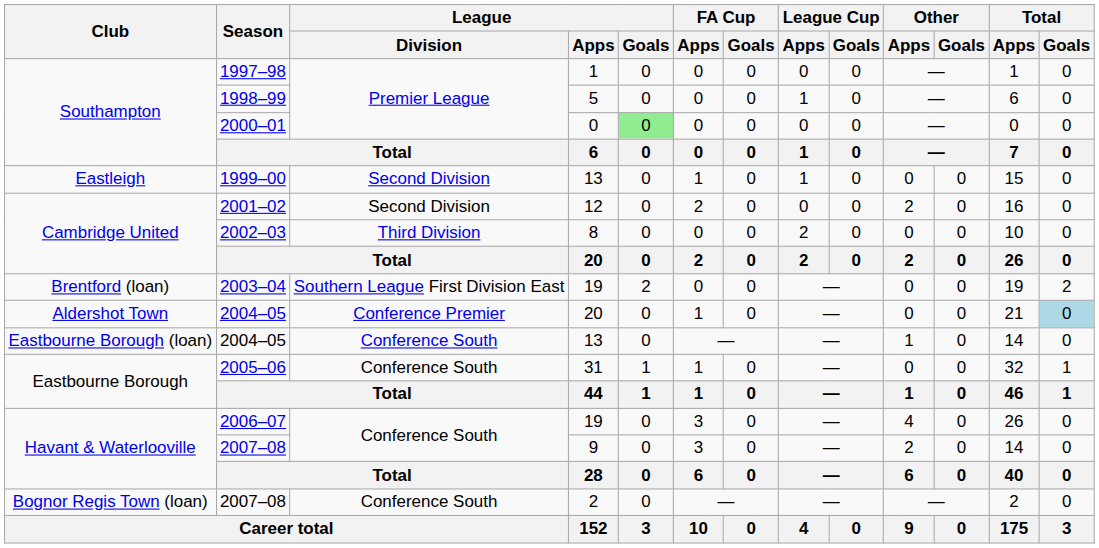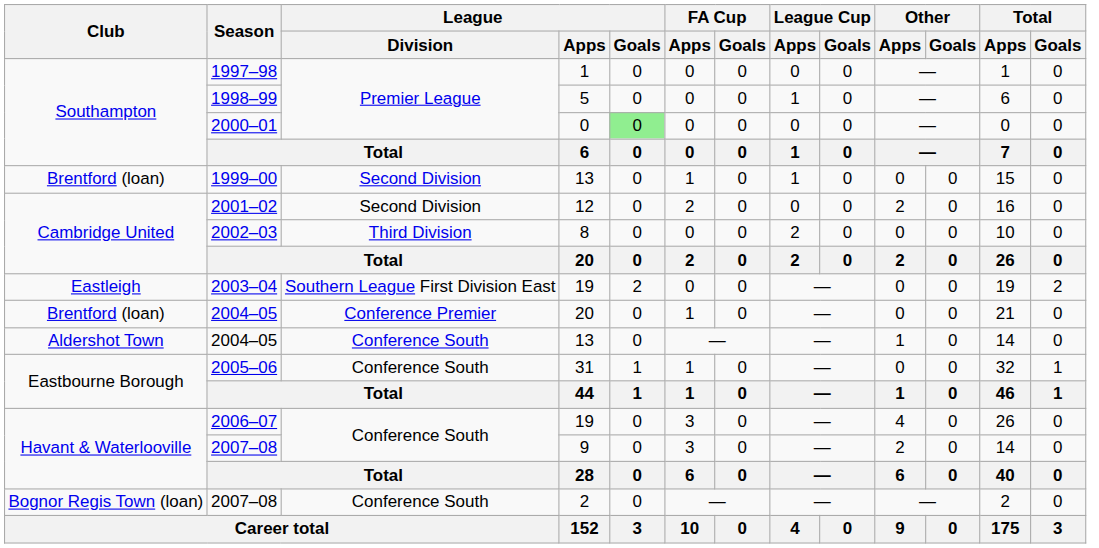 <table class="wikitable" style="text-align: center;">
 <tr>
 <th rowspan="2">Club</th>
 <th rowspan="2">Season</th>
 <th colspan="3">League</th>
 <th colspan="2">FA Cup</th>
 <th colspan="2">League Cup</th>
 <th colspan="2">Other</th>
 <th colspan="2">Total</th>
 </tr>
 <tr>
 <th>Division</th>
 <th>Apps</th>
 <th>Goals</th>
 <th>Apps</th>
 <th>Goals</th>
 <th>Apps</th>
 <th>Goals</th>
 <th>Apps</th>
 <th>Goals</th>
 <th>Apps</th>
 <th>Goals</th>
 </tr>
 <tr>
 <td rowspan="4"><a href='#'>Southampton</a></td>
 <td><a href='#'>1997–98</a></td>
 <td rowspan="3"><a href='#'>Premier League</a></td>
 <td>1</td>
 <td>0</td>
 <td>0</td>
 <td>0</td>
 <td>0</td>
 <td>0</td>
 <td colspan="2">—</td>
 <td>1</td>
 <td>0</td>
 </tr>
 <tr>
 <td><a href='#'>1998–99</a></td>
 <td>5</td>
 <td>0</td>
 <td>0</td>
 <td>0</td>
 <td>1</td>
 <td>0</td>
 <td colspan="2">—</td>
 <td>6</td>
 <td>0</td>
 </tr>
 <tr>
 <td><a href='#'>2000–01</a></td>
 <td>0</td>
 <td style="background: lightgreen;">0</td>
 <td>0</td>
 <td>0</td>
 <td>0</td>
 <td>0</td>
 <td colspan="2">—</td>
 <td>0</td>
 <td>0</td>
 </tr>
 <tr>
 <th colspan="2">Total</th>
 <th>6</th>
 <th>0</th>
 <th>0</th>
 <th>0</th>
 <th>1</th>
 <th>0</th>
 <th colspan="2">—</th>
 <th>7</th>
 <th>0</th>
 </tr>
 <tr>
-<td><a href='#'>Eastleigh</a></td>
+<td><a href='#'>Brentford</a> (loan)</td>
 <td><a href='#'>1999–00</a></td>
 <td><a href='#'>Second Division</a></td>
 <td>13</td>
 <td>0</td>
 <td>1</td>
 <td>0</td>
 <td>1</td>
 <td>0</td>
 <td>0</td>
 <td>0</td>
 <td>15</td>
 <td>0</td>
 </tr>
 <tr>
 <td rowspan="3"><a href='#'>Cambridge United</a></td>
 <td><a href='#'>2001–02</a></td>
 <td>Second Division</td>
 <td>12</td>
 <td>0</td>
 <td>2</td>
 <td>0</td>
 <td>0</td>
 <td>0</td>
 <td>2</td>
 <td>0</td>
 <td>16</td>
 <td>0</td>
 </tr>
 <tr>
 <td><a href='#'>2002–03</a></td>
 <td><a href='#'>Third Division</a></td>
 <td>8</td>
 <td>0</td>
 <td>0</td>
 <td>0</td>
 <td>2</td>
 <td>0</td>
 <td>0</td>
 <td>0</td>
 <td>10</td>
 <td>0</td>
 </tr>
 <tr>
 <th colspan="2">Total</th>
 <th>20</th>
 <th>0</th>
 <th>2</th>
 <th>0</th>
 <th>2</th>
 <th>0</th>
 <th>2</th>
 <th>0</th>
 <th>26</th>
 <th>0</th>
 </tr>
 <tr>
-<td><a href='#'>Brentford</a> (loan)</td>
+<td><a href='#'>Eastleigh</a></td>
 <td><a href='#'>2003–04</a></td>
 <td><a href='#'>Southern League</a> First Division East</td>
 <td>19</td>
 <td>2</td>
 <td>0</td>
 <td>0</td>
 <td colspan="2">—</td>
 <td>0</td>
 <td>0</td>
 <td>19</td>
 <td>2</td>
 </tr>
 <tr>
-<td><a href='#'>Aldershot Town</a></td>
+<td><a href='#'>Brentford</a> (loan)</td>
 <td><a href='#'>2004–05</a></td>
 <td><a href='#'>Conference Premier</a></td>
 <td>20</td>
 <td>0</td>
 <td>1</td>
 <td>0</td>
 <td colspan="2">—</td>
 <td>0</td>
 <td>0</td>
 <td>21</td>
-<td style="background: lightblue;">0</td>
+<td>0</td>
 </tr>
 <tr>
-<td><a href='#'>Eastbourne Borough</a> (loan)</td>
+<td><a href='#'>Aldershot Town</a></td>
 <td>2004–05</td>
 <td><a href='#'>Conference South</a></td>
 <td>13</td>
 <td>0</td>
 <td colspan="2">—</td>
 <td colspan="2">—</td>
 <td>1</td>
 <td>0</td>
 <td>14</td>
 <td>0</td>
 </tr>
 <tr>
 <td rowspan="2">Eastbourne Borough</td>
 <td><a href='#'>2005–06</a></td>
 <td>Conference South</td>
 <td>31</td>
 <td>1</td>
 <td>1</td>
 <td>0</td>
 <td colspan="2">—</td>
 <td>0</td>
 <td>0</td>
 <td>32</td>
 <td>1</td>
 </tr>
 <tr>
 <th colspan="2">Total</th>
 <th>44</th>
 <th>1</th>
 <th>1</th>
 <th>0</th>
 <th colspan="2">—</th>
 <th>1</th>
 <th>0</th>
 <th>46</th>
 <th>1</th>
 </tr>
 <tr>
 <td rowspan="3"><a href='#'>Havant & Waterlooville</a></td>
 <td><a href='#'>2006–07</a></td>
 <td rowspan="2">Conference South</td>
 <td>19</td>
 <td>0</td>
 <td>3</td>
 <td>0</td>
 <td colspan="2">—</td>
 <td>4</td>
 <td>0</td>
 <td>26</td>
 <td>0</td>
 </tr>
 <tr>
 <td><a href='#'>2007–08</a></td>
 <td>9</td>
 <td>0</td>
 <td>3</td>
 <td>0</td>
 <td colspan="2">—</td>
 <td>2</td>
 <td>0</td>
 <td>14</td>
 <td>0</td>
 </tr>
 <tr>
 <th colspan="2">Total</th>
 <th>28</th>
 <th>0</th>
 <th>6</th>
 <th>0</th>
 <th colspan="2">—</th>
 <th>6</th>
 <th>0</th>
 <th>40</th>
 <th>0</th>
 </tr>
 <tr>
 <td><a href='#'>Bognor Regis Town</a> (loan)</td>
 <td>2007–08</td>
 <td>Conference South</td>
 <td>2</td>
 <td>0</td>
 <td colspan="2">—</td>
 <td colspan="2">—</td>
 <td colspan="2">—</td>
 <td>2</td>
 <td>0</td>
 </tr>
 <tr>
 <th colspan="3">Career total</th>
 <th>152</th>
 <th>3</th>
 <th>10</th>
 <th>0</th>
 <th>4</th>
 <th>0</th>
 <th>9</th>
 <th>0</th>
 <th>175</th>
 <th>3</th>
 </tr>
 </table>
